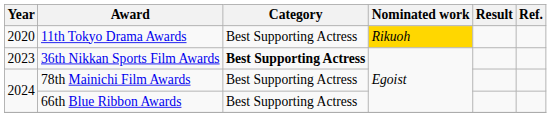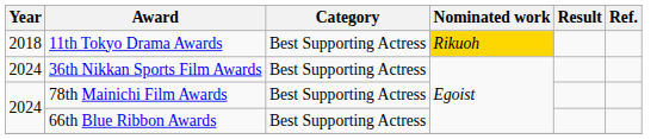 <table class="wikitable">
 <tr>
 <th>Year</th>
 <th>Award</th>
 <th>Category</th>
 <th>Nominated work</th>
 <th>Result</th>
 <th>Ref.</th>
 </tr>
 <tr>
-<td>2020</td>
+<td>2018</td>
 <td><a href='#'>11th Tokyo Drama Awards</a></td>
 <td>Best Supporting Actress</td>
 <td style="background: gold;"><em>Rikuoh</em></td>
 <td></td>
 <td></td>
 </tr>
 <tr>
-<td>2023</td>
+<td>2024</td>
 <td><a href='#'>36th Nikkan Sports Film Awards</a></td>
-<td><strong>Best Supporting Actress</strong></td>
+<td>Best Supporting Actress</td>
 <td rowspan=3><em>Egoist</em></td>
 <td></td>
 <td></td>
 </tr>
 <tr>
 <td rowspan=2>2024</td>
 <td>78th <a href='#'>Mainichi Film Awards</a></td>
 <td>Best Supporting Actress</td>
 <td></td>
 <td></td>
 </tr>
 <tr>
 <td>66th <a href='#'>Blue Ribbon Awards</a></td>
 <td>Best Supporting Actress</td>
 <td></td>
 <td></td>
 </tr>
 <tr>
 </tr>
 </table>
